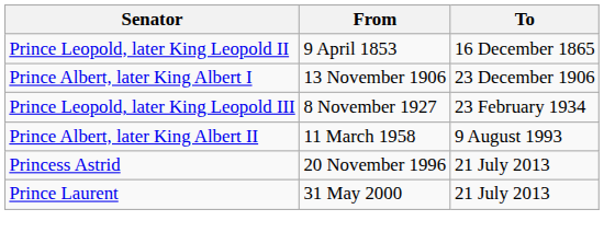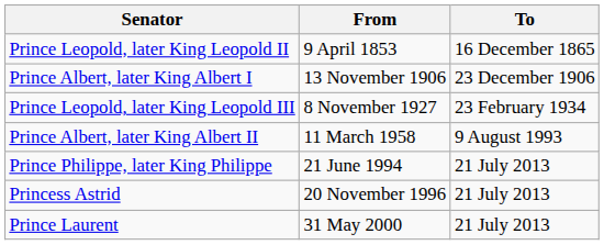 <table class=wikitable>
 <tr>
 <th>Senator</th>
 <th>From</th>
 <th>To</th>
 </tr>
 <tr>
 <td><a href='#'>Prince Leopold, later King Leopold II</a></td>
 <td>9 April 1853</td>
 <td>16 December 1865</td>
 </tr>
 <tr>
 <td><a href='#'>Prince Albert, later King Albert I</a></td>
 <td>13 November 1906</td>
 <td>23 December 1906</td>
 </tr>
 <tr>
 <td><a href='#'>Prince Leopold, later King Leopold III</a></td>
 <td>8 November 1927</td>
 <td>23 February 1934</td>
 </tr>
 <tr>
 <td><a href='#'>Prince Albert, later King Albert II</a></td>
 <td>11 March 1958</td>
 <td>9 August 1993</td>
 </tr>
 <tr>
+<td><a href='#'>Prince Philippe, later King Philippe</a></td>
+<td>21 June 1994</td>
+<td>21 July 2013</td>
+</tr>
+<tr>
 <td><a href='#'>Princess Astrid</a></td>
 <td>20 November 1996</td>
 <td>21 July 2013</td>
 </tr>
 <tr>
 <td><a href='#'>Prince Laurent</a></td>
 <td>31 May 2000</td>
 <td>21 July 2013</td>
 </tr>
 </table>
